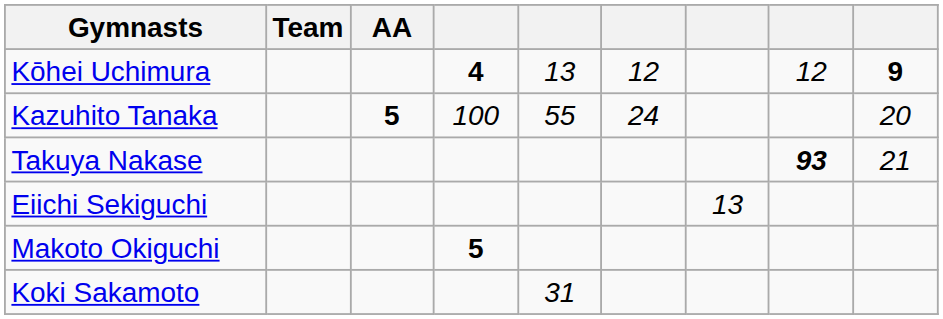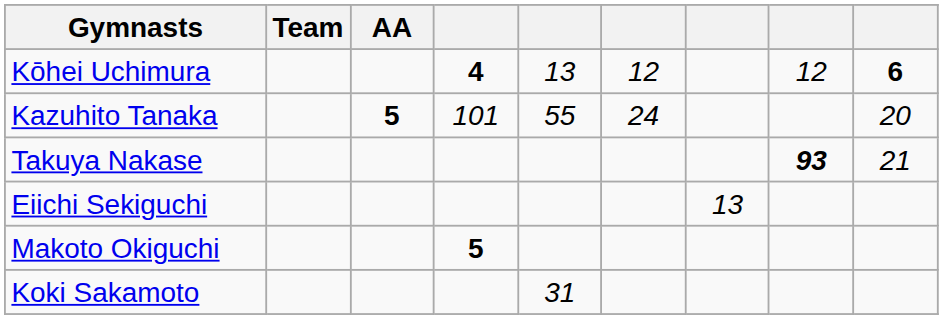 <table class="wikitable sortable collapsible autocollapse plainrowheaders" style="text-align:center; font-size:95%;">
 <tr>
 <th width=28% class=unsortable>Gymnasts</th>
 <th width=9% class=unsortable>Team</th>
 <th width=9% class=unsortable>AA</th>
 <th width=9% class=unsortable></th>
 <th width=9% class=unsortable></th>
 <th width=9% class=unsortable></th>
 <th width=9% class=unsortable></th>
 <th width=9% class=unsortable></th>
 <th width=9% class=unsortable></th>
 </tr>
 <tr>
 <td align=left><a href='#'>Kōhei Uchimura</a></td>
 <td></td>
 <td></td>
 <td><strong>4</strong></td>
 <td><em>13</em></td>
 <td><em>12</em></td>
 <td></td>
 <td><em>12</em></td>
-<td><strong>9</strong></td>
+<td><strong>6</strong></td>
 </tr>
 <tr>
 <td align=left><a href='#'>Kazuhito Tanaka</a></td>
 <td></td>
 <td><strong>5</strong></td>
-<td><em>100</em></td>
+<td><em>101</em></td>
 <td><em>55</em></td>
 <td><em>24</em></td>
 <td></td>
 <td></td>
 <td><em>20</em></td>
 </tr>
 <tr>
 <td align=left><a href='#'>Takuya Nakase</a></td>
 <td></td>
 <td></td>
 <td></td>
 <td></td>
 <td></td>
 <td></td>
 <td><strong><em>93</em></strong></td>
 <td><em>21</em></td>
 </tr>
 <tr>
 <td align=left><a href='#'>Eiichi Sekiguchi</a></td>
 <td></td>
 <td></td>
 <td></td>
 <td></td>
 <td></td>
 <td><em>13</em></td>
 <td></td>
 <td></td>
 </tr>
 <tr>
 <td align=left><a href='#'>Makoto Okiguchi</a></td>
 <td></td>
 <td></td>
 <td><strong>5</strong></td>
 <td></td>
 <td></td>
 <td></td>
 <td></td>
 <td></td>
 </tr>
 <tr>
 <td align=left><a href='#'>Koki Sakamoto</a></td>
 <td></td>
 <td></td>
 <td></td>
 <td><em>31</em></td>
 <td></td>
 <td></td>
 <td></td>
 <td></td>
 </tr>
 </table>
